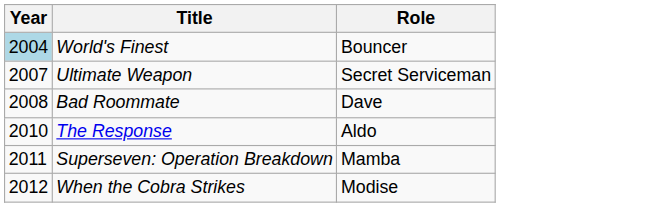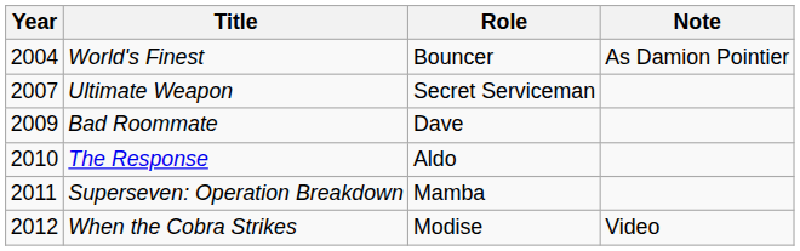 <table class="wikitable sortable">
 <tr>
 <th>Year</th>
 <th>Title</th>
 <th>Role</th>
+<th>Note</th>
 </tr>
 <tr>
-<td style="background: lightblue;">2004</td>
+<td>2004</td>
 <td><em>World's Finest</em></td>
 <td>Bouncer</td>
+<td>As Damion Pointier</td>
 </tr>
 <tr>
 <td>2007</td>
 <td><em>Ultimate Weapon</em></td>
 <td>Secret Serviceman</td>
+<td></td>
 </tr>
 <tr>
-<td>2008</td>
+<td>2009</td>
 <td><em>Bad Roommate</em></td>
 <td>Dave</td>
+<td></td>
 </tr>
 <tr>
 <td>2010</td>
 <td><em><a href='#'>The Response</a></em></td>
 <td>Aldo</td>
+<td></td>
 </tr>
 <tr>
 <td>2011</td>
 <td><em>Superseven: Operation Breakdown</em></td>
 <td>Mamba</td>
+<td></td>
 </tr>
 <tr>
 <td>2012</td>
 <td><em>When the Cobra Strikes</em></td>
 <td>Modise</td>
+<td>Video</td>
 </tr>
 </table>
